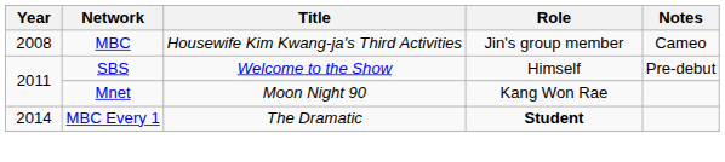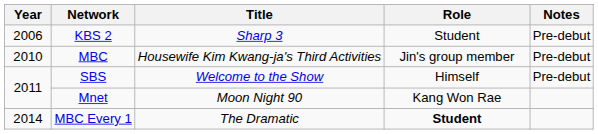 <table class="wikitable">
 <tr>
 <th width="50px">Year</th>
 <th>Network</th>
 <th>Title</th>
 <th width="170px">Role</th>
 <th>Notes</th>
 </tr>
 <tr>
-<td align="center" rowspan="1">2008</td>
+<td align="center" rowspan="1">2006</td>
+<td align="center" rowspan="1"><a href='#'>KBS 2</a></td>
+<td align="center"><em><a href='#'>Sharp 3</a></em></td>
+<td align="center">Student</td>
+<td align="center">Pre-debut</td>
+</tr>
+<tr>
+<td align="center" rowspan="1">2010</td>
 <td align="center" rowspan="1"><a href='#'>MBC</a></td>
 <td align="center"><em>Housewife Kim Kwang-ja's Third Activities</em></td>
 <td align="center">Jin's group member</td>
-<td align="center">Cameo</td>
+<td align="center">Pre-debut</td>
 </tr>
 <tr>
 <td align="center" rowspan="2">2011</td>
 <td align="center"><a href='#'>SBS</a></td>
 <td align="center"><em><a href='#'>Welcome to the Show</a></em></td>
 <td align="center">Himself</td>
 <td align="center">Pre-debut</td>
 </tr>
 <tr>
 <td align="center"><a href='#'>Mnet</a></td>
 <td align="center"><em>Moon Night 90</em></td>
 <td align="center">Kang Won Rae</td>
 <td></td>
 </tr>
 <tr>
 <td align="center" rowspan="1">2014</td>
 <td align="center"><a href='#'>MBC Every 1</a></td>
 <td align="center"><em>The Dramatic</em></td>
 <td align="center"><strong>Student</strong></td>
 <td></td>
 </tr>
 </table>
